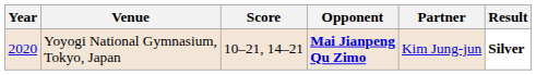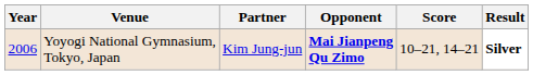 <table class="sortable wikitable" style="font-size: 90%;">
 <tr>
 <th>Year</th>
 <th>Venue</th>
+<th>Partner</th>
+<th>Opponent</th>
 <th>Score</th>
-<th>Opponent</th>
-<th>Partner</th>
 <th>Result</th>
 </tr>
 <tr style="background:#F3E6D7">
-<td align="center"><a href='#'>2020</a></td>
+<td align="center"><a href='#'>2006</a></td>
 <td align="left">Yoyogi National Gymnasium,<br>Tokyo, Japan</td>
+<td align="left"> <a href='#'>Kim Jung-jun</a></td>
+<td align="left"><strong> <a href='#'>Mai Jianpeng</a><br> <a href='#'>Qu Zimo</a></strong></td>
 <td align="left">10–21, 14–21</td>
-<td align="left"><strong> <a href='#'>Mai Jianpeng</a><br> <a href='#'>Qu Zimo</a></strong></td>
-<td align="left"> <a href='#'>Kim Jung-jun</a></td>
 <td style="text-align:left; background:white"> <strong>Silver</strong></td>
 </tr>
 </table>
